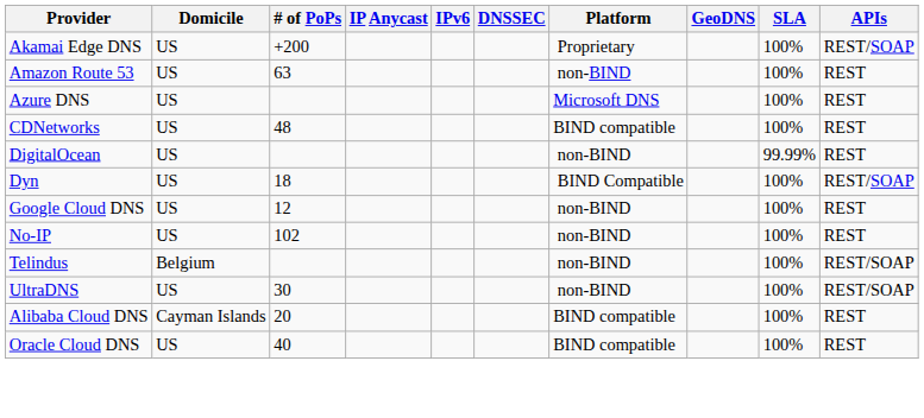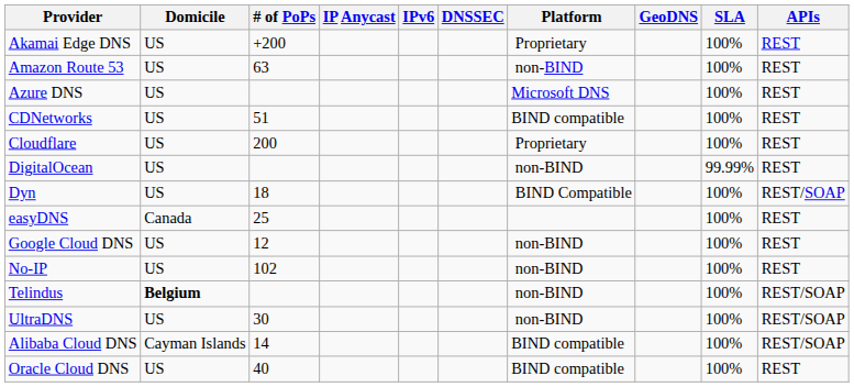 <table class="wikitable sortable mw-collapsible">
 <tr>
 <th>Provider</th>
 <th>Domicile</th>
 <th data-sort-type="number"># of <a href='#'>PoPs</a></th>
 <th><a href='#'>IP</a> <a href='#'>Anycast</a></th>
 <th><a href='#'>IPv6</a></th>
 <th><a href='#'>DNSSEC</a></th>
 <th>Platform</th>
 <th><a href='#'>GeoDNS</a></th>
 <th><a href='#'>SLA</a></th>
 <th><a href='#'>APIs</a></th>
 </tr>
 <tr>
 <td><a href='#'>Akamai</a> Edge DNS</td>
 <td>US</td>
 <td>+200</td>
 <td></td>
 <td></td>
 <td></td>
 <td> Proprietary</td>
 <td></td>
 <td>100%</td>
-<td>REST/<a href='#'>SOAP</a></td>
+<td><a href='#'>REST</a></td>
 </tr>
 <tr>
 <td><a href='#'>Amazon Route 53</a></td>
 <td>US</td>
 <td>63</td>
 <td></td>
 <td></td>
 <td></td>
 <td> non-<a href='#'>BIND</a></td>
 <td></td>
 <td>100%</td>
 <td>REST</td>
 </tr>
 <tr>
 <td><a href='#'>Azure</a> DNS</td>
 <td>US</td>
 <td></td>
 <td></td>
 <td></td>
 <td></td>
 <td><a href='#'>Microsoft DNS</a></td>
 <td></td>
 <td>100%</td>
 <td>REST</td>
 </tr>
 <tr>
 <td><a href='#'>CDNetworks</a></td>
 <td>US</td>
-<td>48</td>
+<td>51</td>
 <td></td>
 <td></td>
 <td></td>
 <td>BIND compatible</td>
+<td></td>
+<td>100%</td>
+<td>REST</td>
+</tr>
+<tr>
+<td><a href='#'>Cloudflare</a></td>
+<td>US</td>
+<td>200 </td>
+<td></td>
+<td></td>
+<td></td>
+<td> Proprietary</td>
 <td></td>
 <td>100%</td>
 <td>REST</td>
 </tr>
 <tr>
 <td><a href='#'>DigitalOcean</a></td>
 <td>US</td>
 <td></td>
 <td></td>
 <td></td>
 <td></td>
 <td> non-BIND</td>
 <td></td>
 <td>99.99%</td>
 <td>REST</td>
 </tr>
 <tr>
 <td><a href='#'>Dyn</a></td>
 <td>US</td>
 <td>18</td>
 <td></td>
 <td></td>
 <td></td>
 <td> BIND Compatible</td>
 <td></td>
 <td>100%</td>
 <td>REST/<a href='#'>SOAP</a></td>
 </tr>
 <tr>
+<td><a href='#'>easyDNS</a></td>
+<td>Canada</td>
+<td>25</td>
+<td></td>
+<td></td>
+<td></td>
+<td></td>
+<td></td>
+<td>100%</td>
+<td>REST</td>
+</tr>
+<tr>
 <td><a href='#'>Google Cloud</a> DNS</td>
 <td>US</td>
 <td>12</td>
 <td></td>
 <td></td>
 <td></td>
 <td> non-BIND</td>
 <td></td>
 <td>100%</td>
 <td>REST</td>
 </tr>
 <tr>
 <td><a href='#'>No-IP</a></td>
 <td>US</td>
 <td>102</td>
 <td></td>
 <td></td>
 <td></td>
 <td> non-BIND</td>
 <td></td>
 <td>100%</td>
 <td>REST</td>
 </tr>
 <tr>
 <td><a href='#'>Telindus</a></td>
-<td>Belgium</td>
+<td><strong>Belgium</strong></td>
 <td></td>
 <td></td>
 <td></td>
 <td> </td>
 <td> non-BIND</td>
 <td></td>
 <td>100%</td>
 <td>REST/SOAP</td>
 </tr>
 <tr>
 <td><a href='#'>UltraDNS</a></td>
 <td>US</td>
 <td>30</td>
 <td></td>
 <td></td>
 <td></td>
 <td> non-BIND</td>
 <td></td>
 <td>100%</td>
 <td>REST/SOAP</td>
 </tr>
 <tr>
 <td><a href='#'>Alibaba Cloud</a> DNS</td>
 <td>Cayman Islands</td>
-<td>20</td>
+<td>14</td>
 <td></td>
 <td></td>
 <td></td>
 <td>BIND compatible</td>
 <td></td>
 <td>100%</td>
-<td>REST</td>
+<td>REST/SOAP</td>
 </tr>
 <tr>
 <td><a href='#'>Oracle Cloud</a> DNS</td>
 <td>US</td>
 <td>40</td>
 <td></td>
 <td></td>
 <td></td>
 <td>BIND compatible</td>
 <td></td>
 <td>100%</td>
 <td>REST</td>
 </tr>
 </table>
